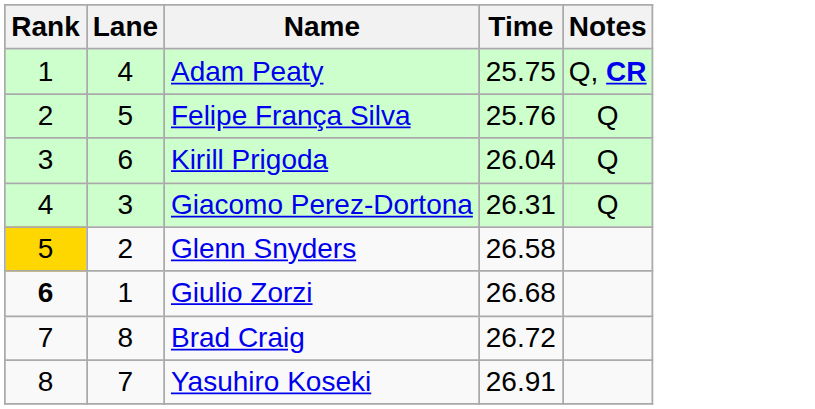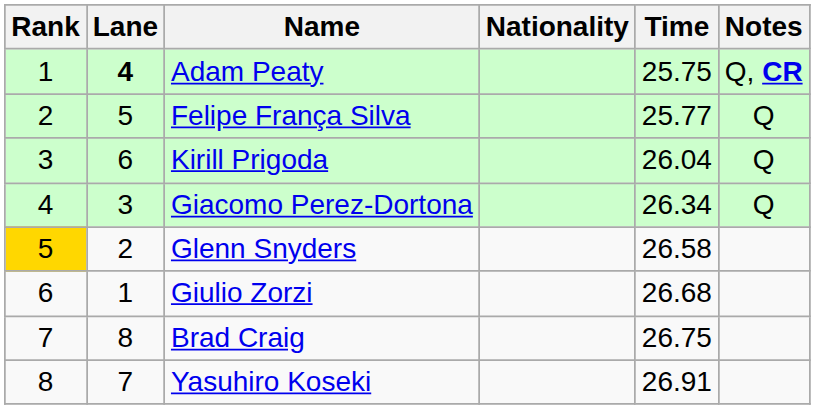 <table class="wikitable sortable" style="text-align:center">
 <tr>
 <th>Rank</th>
 <th>Lane</th>
 <th>Name</th>
+<th>Nationality</th>
 <th>Time</th>
 <th>Notes</th>
 </tr>
 <tr bgcolor=ccffcc>
 <td>1</td>
-<td>4</td>
+<td><strong>4</strong></td>
 <td align=left><a href='#'>Adam Peaty</a></td>
+<td align=left></td>
 <td>25.75</td>
 <td>Q, <strong><a href='#'>CR</a></strong></td>
 </tr>
 <tr bgcolor=ccffcc>
 <td>2</td>
 <td>5</td>
 <td align=left><a href='#'>Felipe França Silva</a></td>
-<td>25.76</td>
+<td align=left></td>
+<td>25.77</td>
 <td>Q</td>
 </tr>
 <tr bgcolor=ccffcc>
 <td>3</td>
 <td>6</td>
 <td align=left><a href='#'>Kirill Prigoda</a></td>
+<td align=left></td>
 <td>26.04</td>
 <td>Q</td>
 </tr>
 <tr bgcolor=ccffcc>
 <td>4</td>
 <td>3</td>
 <td align=left><a href='#'>Giacomo Perez-Dortona</a></td>
-<td>26.31</td>
+<td align=left></td>
+<td>26.34</td>
 <td>Q</td>
 </tr>
 <tr>
 <td style="background: gold;">5</td>
 <td>2</td>
 <td align=left><a href='#'>Glenn Snyders</a></td>
+<td align=left></td>
 <td>26.58</td>
 <td></td>
 </tr>
 <tr>
-<td><strong>6</strong></td>
+<td>6</td>
 <td>1</td>
 <td align=left><a href='#'>Giulio Zorzi</a></td>
+<td align=left></td>
 <td>26.68</td>
 <td></td>
 </tr>
 <tr>
 <td>7</td>
 <td>8</td>
 <td align=left><a href='#'>Brad Craig</a></td>
-<td>26.72</td>
+<td align=left></td>
+<td>26.75</td>
 <td></td>
 </tr>
 <tr>
 <td>8</td>
 <td>7</td>
 <td align=left><a href='#'>Yasuhiro Koseki</a></td>
+<td align=left></td>
 <td>26.91</td>
 <td></td>
 </tr>
 </table>
